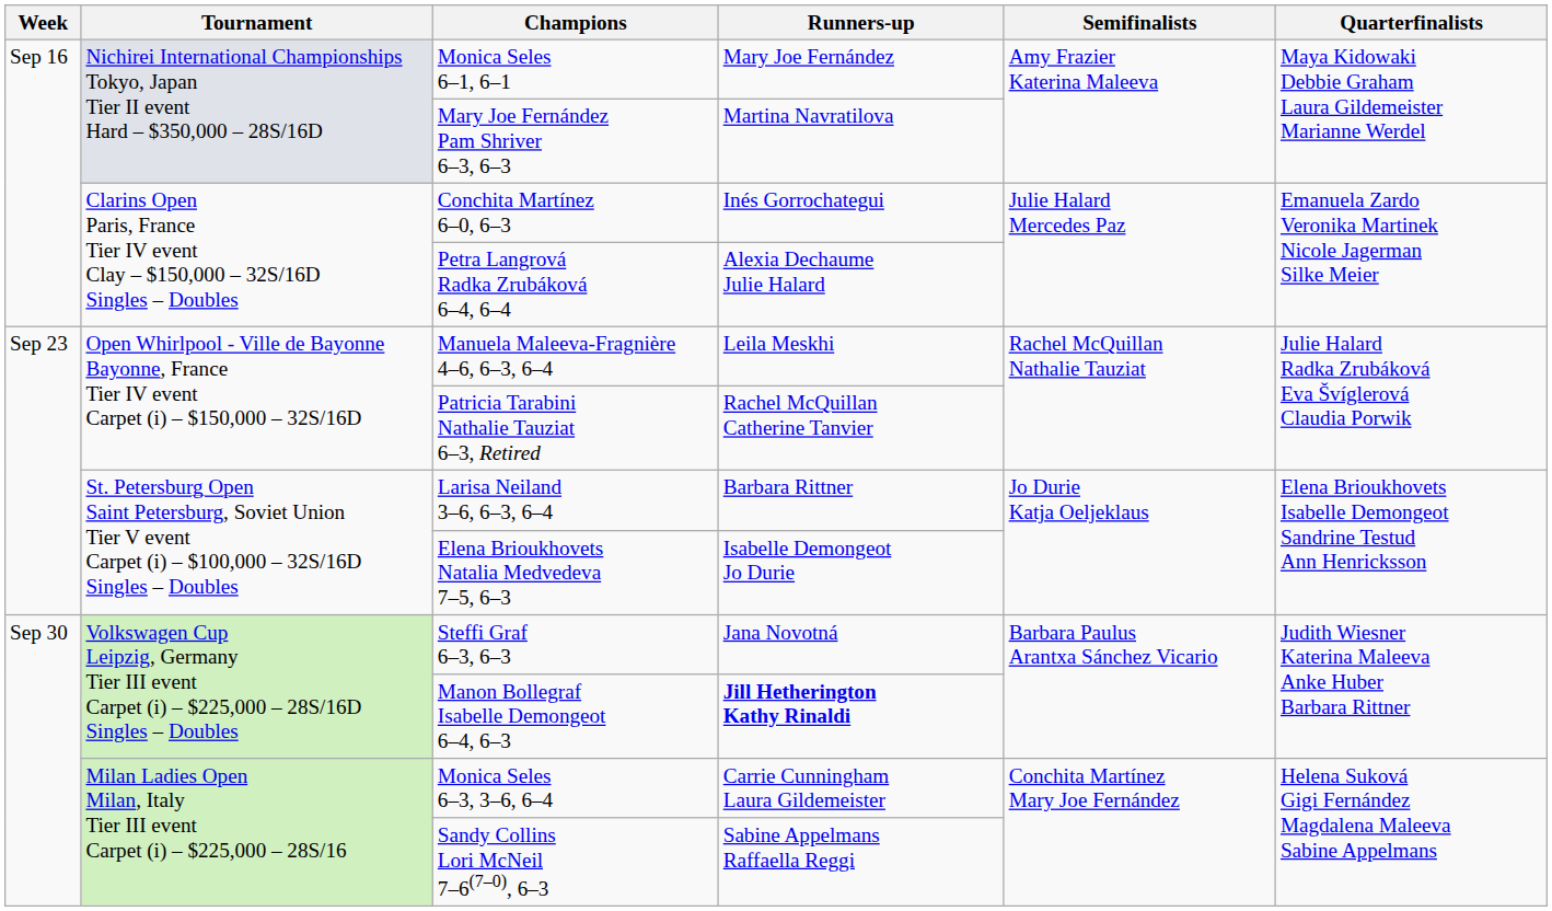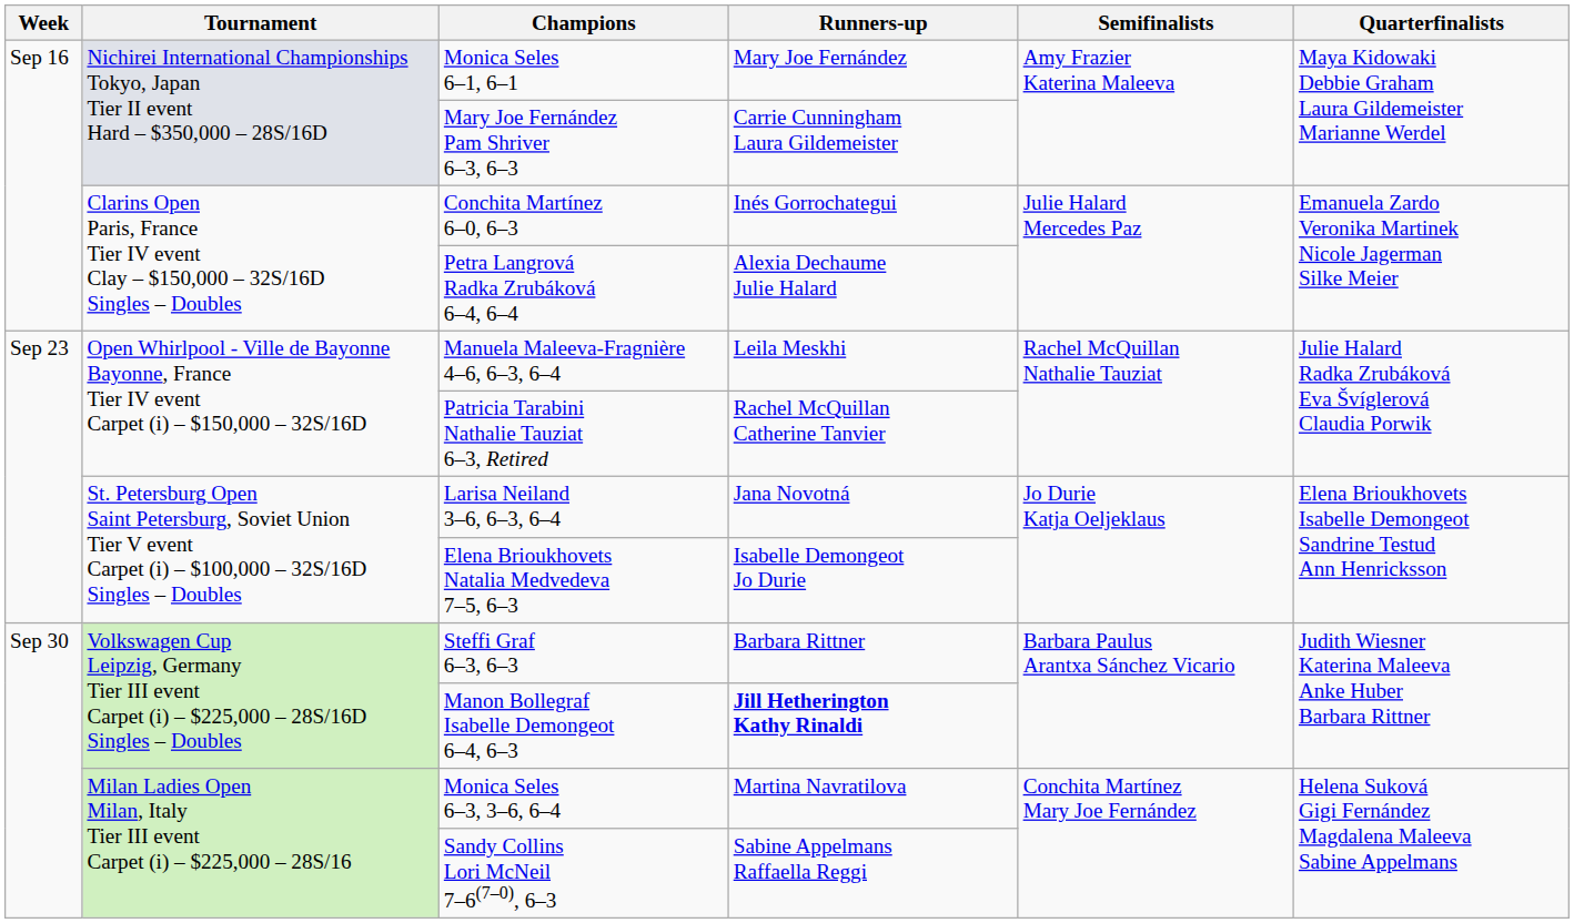 <table class=wikitable style=font-size:95%>
 <tr>
 <th style="width:48px;">Week</th>
 <th style="width:248px;">Tournament</th>
 <th style="width:200px;">Champions</th>
 <th style="width:200px;">Runners-up</th>
 <th style="width:190px;">Semifinalists</th>
 <th style="width:190px;">Quarterfinalists</th>
 </tr>
 <tr valign=top>
 <td rowspan=4>Sep 16</td>
 <td rowspan="2" bgcolor=#dfe2e9><a href='#'>Nichirei International Championships</a><br> Tokyo, Japan<br>Tier II event <br> Hard – $350,000 – 28S/16D</td>
 <td> <a href='#'>Monica Seles</a><br>6–1, 6–1</td>
 <td> <a href='#'>Mary Joe Fernández</a></td>
 <td rowspan=2> <a href='#'>Amy Frazier</a> <br>  <a href='#'>Katerina Maleeva</a></td>
 <td rowspan=2> <a href='#'>Maya Kidowaki</a> <br>  <a href='#'>Debbie Graham</a> <br>  <a href='#'>Laura Gildemeister</a> <br>  <a href='#'>Marianne Werdel</a></td>
 </tr>
 <tr valign=top>
 <td> <a href='#'>Mary Joe Fernández</a><br> <a href='#'>Pam Shriver</a><br>6–3, 6–3</td>
-<td> <a href='#'>Martina Navratilova</a></td>
+<td> <a href='#'>Carrie Cunningham</a><br> <a href='#'>Laura Gildemeister</a></td>
 </tr>
 <tr valign=top>
 <td rowspan="2"><a href='#'>Clarins Open</a><br> Paris, France<br>Tier IV event <br> Clay – $150,000 – 32S/16D<br><a href='#'>Singles</a> – <a href='#'>Doubles</a></td>
 <td> <a href='#'>Conchita Martínez</a><br>6–0, 6–3</td>
 <td> <a href='#'>Inés Gorrochategui</a></td>
 <td rowspan=2> <a href='#'>Julie Halard</a> <br>  <a href='#'>Mercedes Paz</a></td>
 <td rowspan=2> <a href='#'>Emanuela Zardo</a> <br>  <a href='#'>Veronika Martinek</a> <br>  <a href='#'>Nicole Jagerman</a> <br>  <a href='#'>Silke Meier</a></td>
 </tr>
 <tr valign=top>
 <td> <a href='#'>Petra Langrová</a><br> <a href='#'>Radka Zrubáková</a><br>6–4, 6–4</td>
 <td> <a href='#'>Alexia Dechaume</a><br> <a href='#'>Julie Halard</a></td>
 </tr>
 <tr valign=top>
 <td rowspan=4>Sep 23</td>
 <td rowspan="2"><a href='#'>Open Whirlpool - Ville de Bayonne</a><br> <a href='#'>Bayonne</a>, France<br>Tier IV event <br> Carpet (i) – $150,000 – 32S/16D</td>
 <td> <a href='#'>Manuela Maleeva-Fragnière</a><br>4–6, 6–3, 6–4</td>
 <td> <a href='#'>Leila Meskhi</a></td>
 <td rowspan=2> <a href='#'>Rachel McQuillan</a> <br>  <a href='#'>Nathalie Tauziat</a></td>
 <td rowspan=2> <a href='#'>Julie Halard</a> <br>  <a href='#'>Radka Zrubáková</a> <br>  <a href='#'>Eva Švíglerová</a> <br>  <a href='#'>Claudia Porwik</a></td>
 </tr>
 <tr valign=top>
 <td> <a href='#'>Patricia Tarabini</a><br> <a href='#'>Nathalie Tauziat</a><br>6–3, <em>Retired</em></td>
 <td> <a href='#'>Rachel McQuillan</a><br> <a href='#'>Catherine Tanvier</a></td>
 </tr>
 <tr valign=top>
 <td rowspan="2"><a href='#'>St. Petersburg Open</a><br> <a href='#'>Saint Petersburg</a>, Soviet Union<br>Tier V event <br> Carpet (i) – $100,000 – 32S/16D<br><a href='#'>Singles</a> – <a href='#'>Doubles</a></td>
 <td> <a href='#'>Larisa Neiland</a><br>3–6, 6–3, 6–4</td>
-<td> <a href='#'>Barbara Rittner</a></td>
+<td> <a href='#'>Jana Novotná</a></td>
 <td rowspan=2> <a href='#'>Jo Durie</a> <br>  <a href='#'>Katja Oeljeklaus</a></td>
 <td rowspan=2> <a href='#'>Elena Brioukhovets</a> <br>  <a href='#'>Isabelle Demongeot</a> <br>  <a href='#'>Sandrine Testud</a> <br>  <a href='#'>Ann Henricksson</a></td>
 </tr>
 <tr valign=top>
 <td> <a href='#'>Elena Brioukhovets</a><br> <a href='#'>Natalia Medvedeva</a><br>7–5, 6–3</td>
 <td> <a href='#'>Isabelle Demongeot</a><br> <a href='#'>Jo Durie</a></td>
 </tr>
 <tr valign=top>
 <td rowspan=4>Sep 30</td>
 <td rowspan="2" bgcolor=#d0f0c0><a href='#'>Volkswagen Cup</a><br> <a href='#'>Leipzig</a>, Germany<br>Tier III event <br> Carpet (i) – $225,000 – 28S/16D<br><a href='#'>Singles</a> – <a href='#'>Doubles</a></td>
 <td> <a href='#'>Steffi Graf</a><br>6–3, 6–3</td>
-<td> <a href='#'>Jana Novotná</a></td>
+<td> <a href='#'>Barbara Rittner</a></td>
 <td rowspan=2> <a href='#'>Barbara Paulus</a> <br>  <a href='#'>Arantxa Sánchez Vicario</a></td>
 <td rowspan=2> <a href='#'>Judith Wiesner</a> <br>  <a href='#'>Katerina Maleeva</a> <br>  <a href='#'>Anke Huber</a> <br>  <a href='#'>Barbara Rittner</a></td>
 </tr>
 <tr valign=top>
 <td> <a href='#'>Manon Bollegraf</a><br> <a href='#'>Isabelle Demongeot</a><br>6–4, 6–3</td>
 <td><strong> <a href='#'>Jill Hetherington</a><br> <a href='#'>Kathy Rinaldi</a></strong></td>
 </tr>
 <tr valign=top>
 <td rowspan="2" bgcolor=#d0f0c0><a href='#'>Milan Ladies Open</a><br> <a href='#'>Milan</a>, Italy<br>Tier III event <br> Carpet (i) – $225,000 – 28S/16</td>
 <td> <a href='#'>Monica Seles</a><br>6–3, 3–6, 6–4</td>
-<td> <a href='#'>Carrie Cunningham</a><br> <a href='#'>Laura Gildemeister</a></td>
+<td> <a href='#'>Martina Navratilova</a></td>
 <td rowspan=2> <a href='#'>Conchita Martínez</a> <br>  <a href='#'>Mary Joe Fernández</a></td>
 <td rowspan=2> <a href='#'>Helena Suková</a> <br>  <a href='#'>Gigi Fernández</a> <br>  <a href='#'>Magdalena Maleeva</a> <br>  <a href='#'>Sabine Appelmans</a></td>
 </tr>
 <tr valign=top>
 <td> <a href='#'>Sandy Collins</a><br> <a href='#'>Lori McNeil</a><br>7–6<sup>(7–0)</sup>, 6–3</td>
 <td> <a href='#'>Sabine Appelmans</a><br> <a href='#'>Raffaella Reggi</a></td>
 </tr>
 </table>
